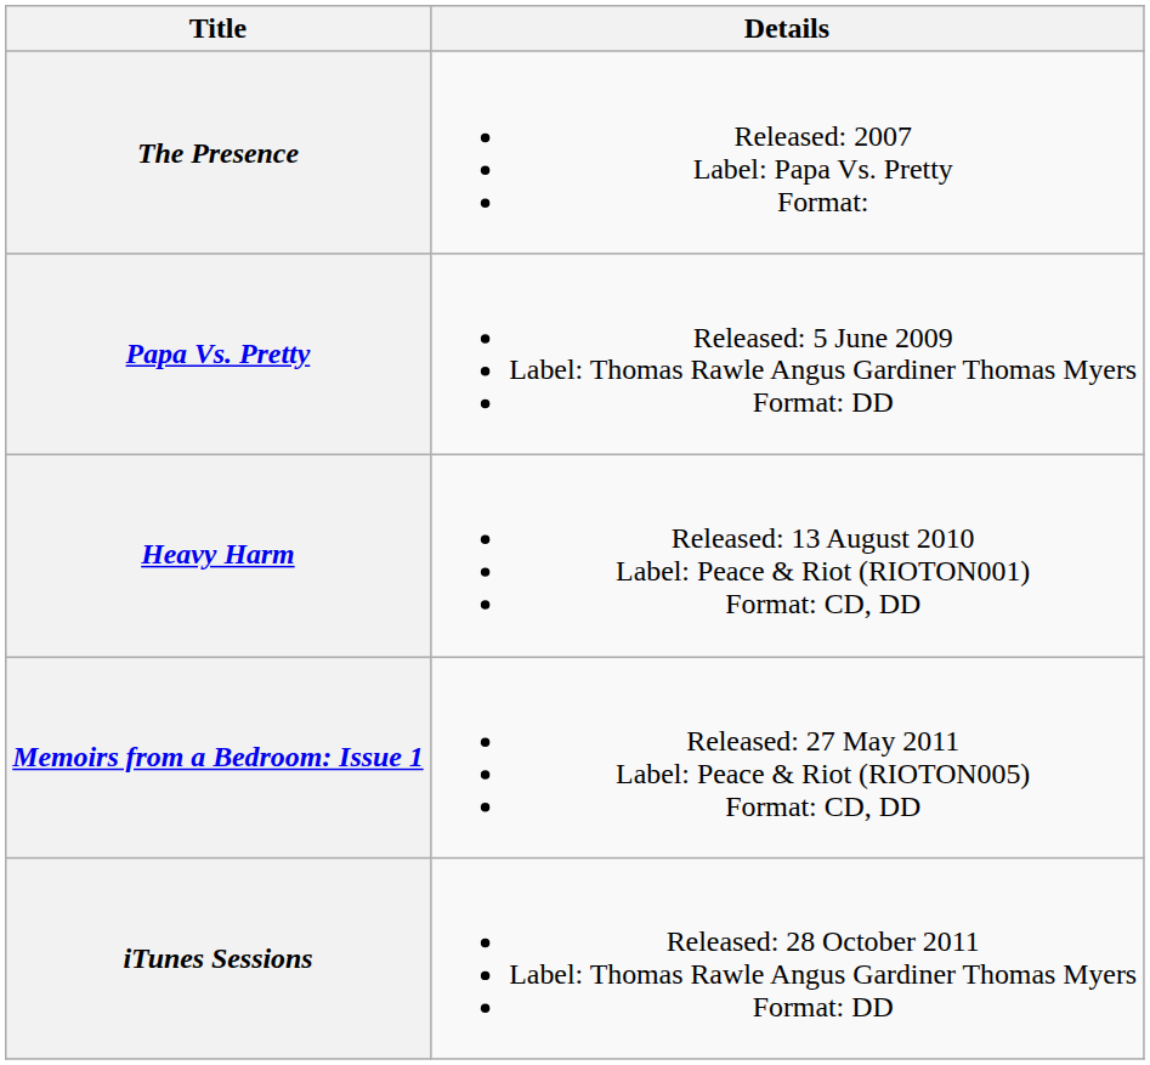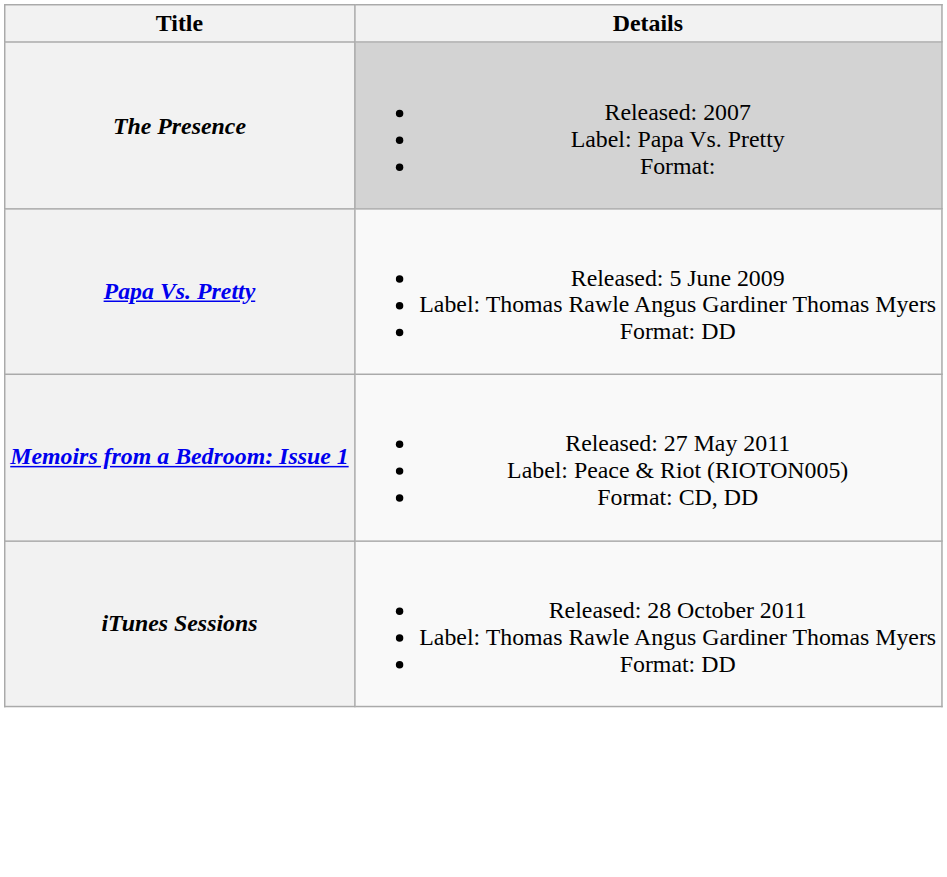 <table class="wikitable plainrowheaders" style="text-align:center;" border="1">
 <tr>
 <th>Title</th>
 <th>Details</th>
 </tr>
 <tr>
 <th scope="row"><em>The Presence</em></th>
-<td><br><ul><li>Released: 2007</li><li>Label: Papa Vs. Pretty</li><li>Format:</li></ul></td>
+<td style="background: lightgrey;"><br><ul><li>Released: 2007</li><li>Label: Papa Vs. Pretty</li><li>Format:</li></ul></td>
 </tr>
 <tr>
 <th scope="row"><em><a href='#'>Papa Vs. Pretty</a></em></th>
 <td><br><ul><li>Released: 5 June 2009</li><li>Label: Thomas Rawle Angus Gardiner Thomas Myers</li><li>Format: DD</li></ul></td>
-</tr>
-<tr>
-<th scope="row"><em><a href='#'>Heavy Harm</a></em></th>
-<td><br><ul><li>Released: 13 August 2010</li><li>Label: Peace & Riot (RIOTON001)</li><li>Format: CD, DD</li></ul></td>
 </tr>
 <tr>
 <th scope="row"><em><a href='#'>Memoirs from a Bedroom: Issue 1</a></em></th>
 <td><br><ul><li>Released: 27 May 2011</li><li>Label: Peace & Riot (RIOTON005)</li><li>Format: CD, DD</li></ul></td>
 </tr>
 <tr>
 <th scope="row"><em>iTunes Sessions</em></th>
 <td><br><ul><li>Released: 28 October 2011</li><li>Label: Thomas Rawle Angus Gardiner Thomas Myers</li><li>Format: DD</li></ul></td>
 </tr>
 </table>
